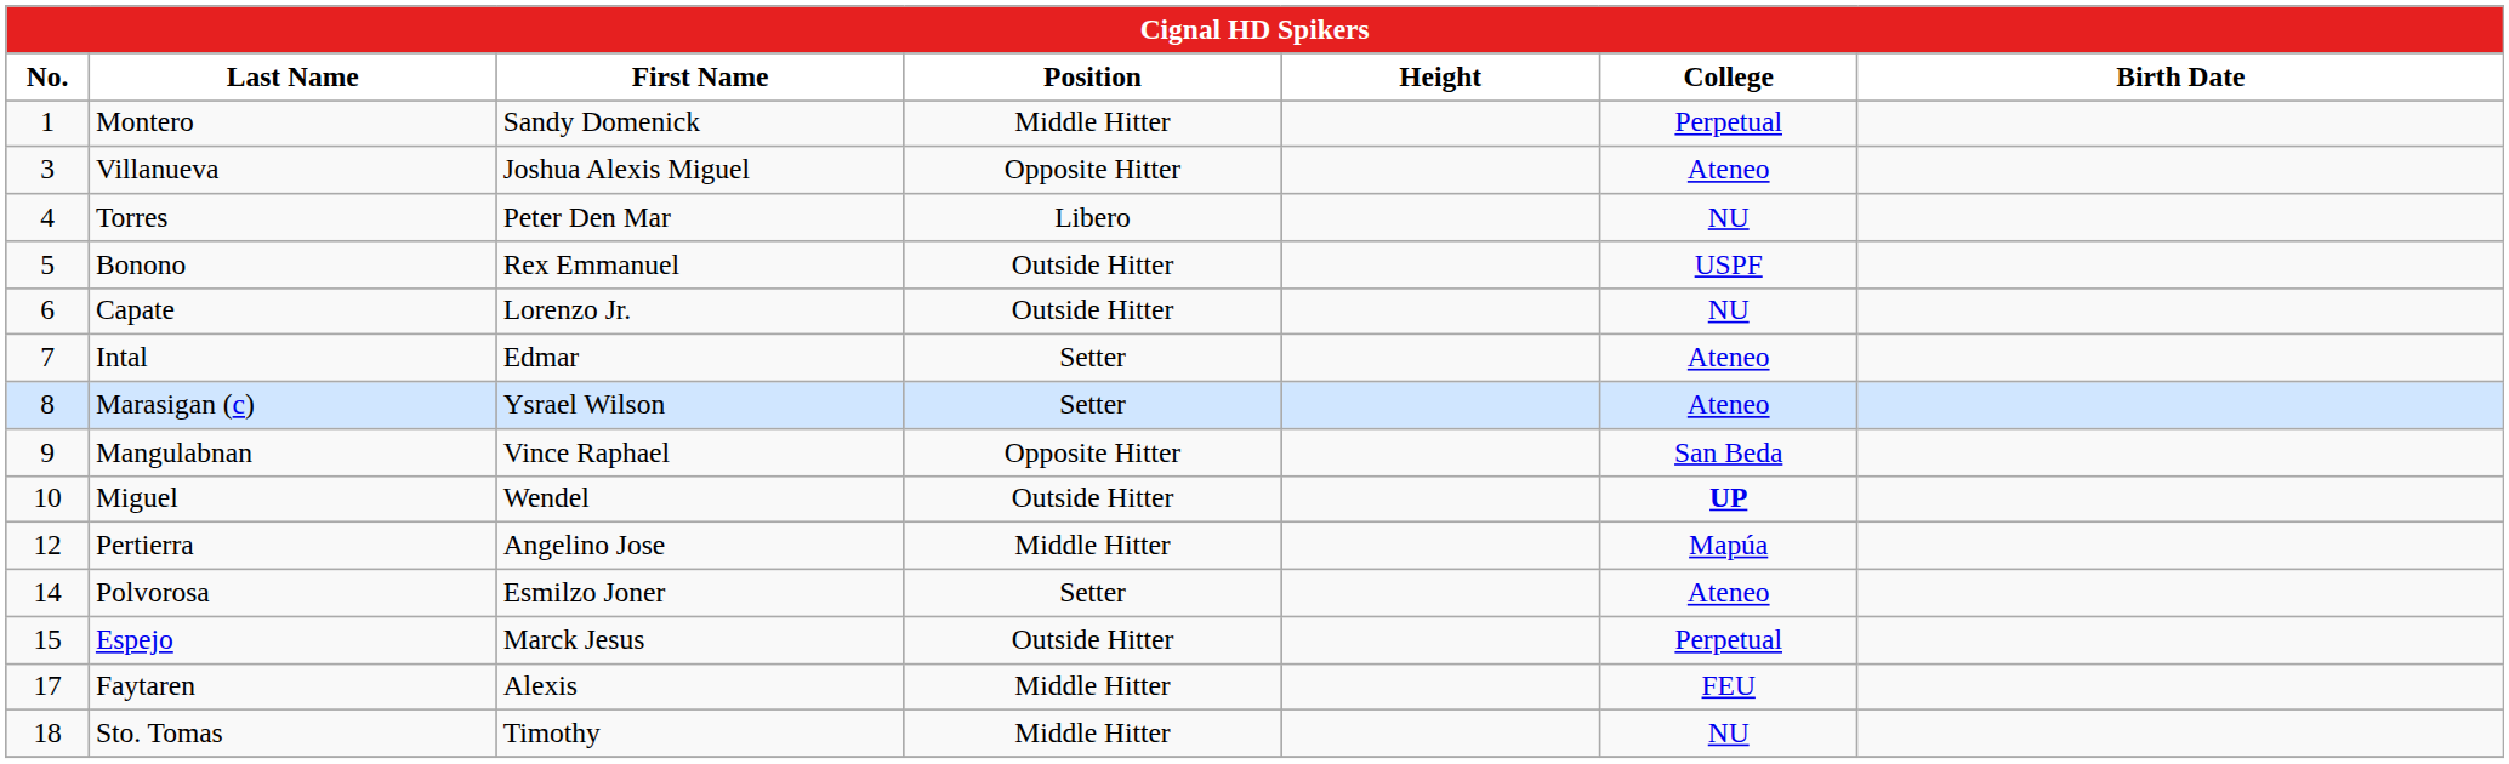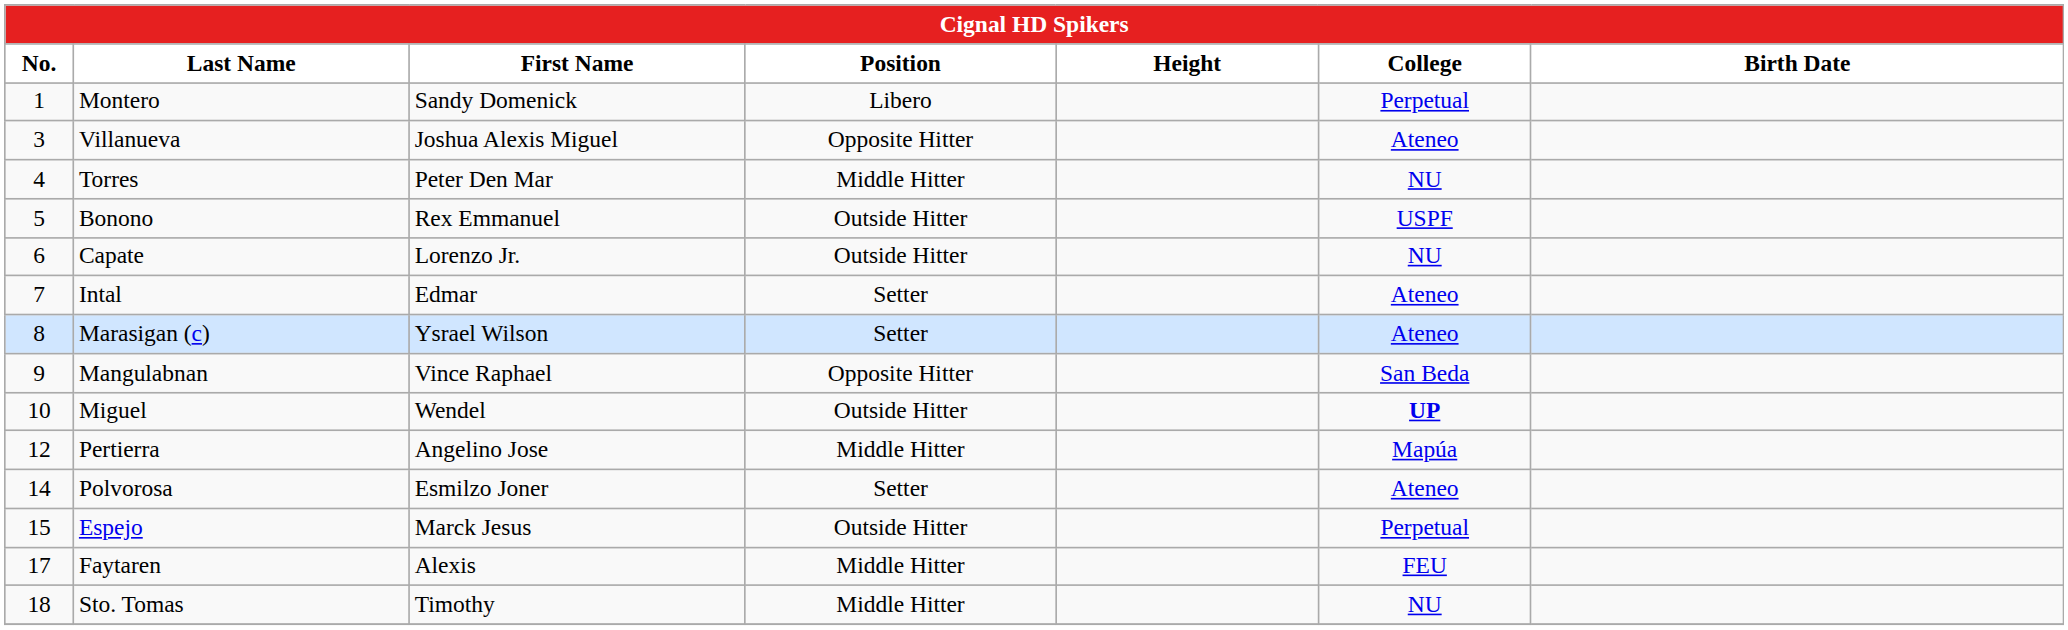 <table class="wikitable" style="text-align:center; width: 100%; font-size:90%;">
 <tr>
 <th colspan="7" style= "background: #E62020; color: White; text-align: center;"><strong>Cignal HD Spikers</strong></th>
 </tr>
 <tr>
 <th width=3px style="background: White; color: Black; text-align: center"><strong>No.</strong></th>
 <th width=130px style="background: White; color: Black">Last Name</th>
 <th width=130px style="background: White; color: Black">First Name</th>
 <th width=120px style="background: White; color: Black">Position</th>
 <th width=100px style="background: White; color: Black">Height</th>
 <th width=80px style="background: White; color: Black">College</th>
 <th width=210px style="background: White; color: Black">Birth Date</th>
 </tr>
 <tr>
 <td>1</td>
 <td style="text-align: left">Montero</td>
 <td style="text-align: left">Sandy Domenick</td>
-<td>Middle Hitter</td>
+<td>Libero</td>
 <td></td>
 <td><a href='#'>Perpetual</a></td>
 <td></td>
 </tr>
 <tr>
 <td>3</td>
 <td style="text-align: left">Villanueva</td>
 <td style="text-align: left">Joshua Alexis Miguel</td>
 <td>Opposite Hitter</td>
 <td></td>
 <td><a href='#'>Ateneo</a></td>
 <td></td>
 </tr>
 <tr>
 <td>4</td>
 <td style="text-align: left">Torres</td>
 <td style="text-align: left">Peter Den Mar</td>
-<td>Libero</td>
+<td>Middle Hitter</td>
 <td></td>
 <td><a href='#'>NU</a></td>
 <td></td>
 </tr>
 <tr>
 <td>5</td>
 <td style="text-align: left">Bonono</td>
 <td style="text-align: left">Rex Emmanuel</td>
 <td>Outside Hitter</td>
 <td></td>
 <td><a href='#'>USPF</a></td>
 <td></td>
 </tr>
 <tr>
 <td>6</td>
 <td style="text-align: left">Capate</td>
 <td style="text-align: left">Lorenzo Jr.</td>
 <td>Outside Hitter</td>
 <td></td>
 <td><a href='#'>NU</a></td>
 <td></td>
 </tr>
 <tr>
 <td>7</td>
 <td style="text-align: left">Intal</td>
 <td style="text-align: left">Edmar</td>
 <td>Setter</td>
 <td></td>
 <td><a href='#'>Ateneo</a></td>
 <td></td>
 </tr>
 <tr bgcolor=#D0E6FF>
 <td>8</td>
 <td style="text-align: left">Marasigan (<a href='#'>c</a>)</td>
 <td style="text-align: left">Ysrael Wilson</td>
 <td>Setter</td>
 <td></td>
 <td><a href='#'>Ateneo</a></td>
 <td></td>
 </tr>
 <tr>
 <td>9</td>
 <td style="text-align: left">Mangulabnan</td>
 <td style="text-align: left">Vince Raphael</td>
 <td>Opposite Hitter</td>
 <td></td>
 <td><a href='#'>San Beda</a></td>
 <td></td>
 </tr>
 <tr>
 <td>10</td>
 <td style="text-align: left">Miguel</td>
 <td style="text-align: left">Wendel</td>
 <td>Outside Hitter</td>
 <td></td>
 <td><strong><a href='#'>UP</a></strong></td>
 <td></td>
 </tr>
 <tr>
 <td>12</td>
 <td style="text-align: left">Pertierra</td>
 <td style="text-align: left">Angelino Jose</td>
 <td>Middle Hitter</td>
 <td></td>
 <td><a href='#'>Mapúa</a></td>
 <td></td>
 </tr>
 <tr>
 <td>14</td>
 <td style="text-align: left">Polvorosa</td>
 <td style="text-align: left">Esmilzo Joner</td>
 <td>Setter</td>
 <td></td>
 <td><a href='#'>Ateneo</a></td>
 <td></td>
 </tr>
 <tr>
 <td>15</td>
 <td style="text-align: left"><a href='#'>Espejo</a></td>
 <td style="text-align: left">Marck Jesus</td>
 <td>Outside Hitter</td>
 <td></td>
 <td><a href='#'>Perpetual</a></td>
 <td></td>
 </tr>
 <tr>
 <td>17</td>
 <td style="text-align: left">Faytaren</td>
 <td style="text-align: left">Alexis</td>
 <td>Middle Hitter</td>
 <td></td>
 <td><a href='#'>FEU</a></td>
 <td></td>
 </tr>
 <tr>
 <td>18</td>
 <td style="text-align: left">Sto. Tomas</td>
 <td style="text-align: left">Timothy</td>
 <td>Middle Hitter</td>
 <td></td>
 <td><a href='#'>NU</a></td>
 <td></td>
 </tr>
 <tr>
 </tr>
 </table>
